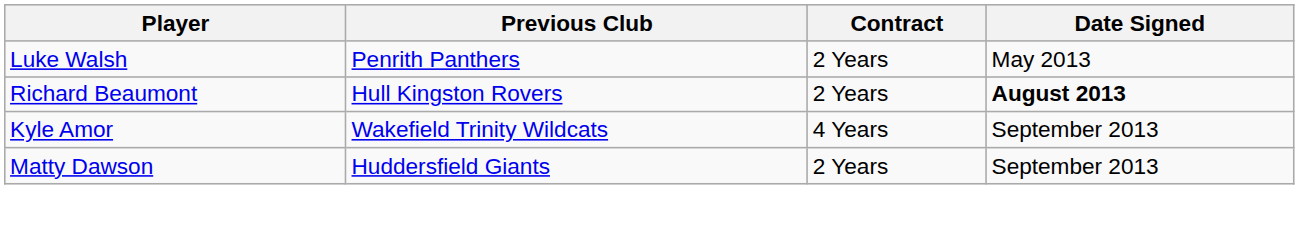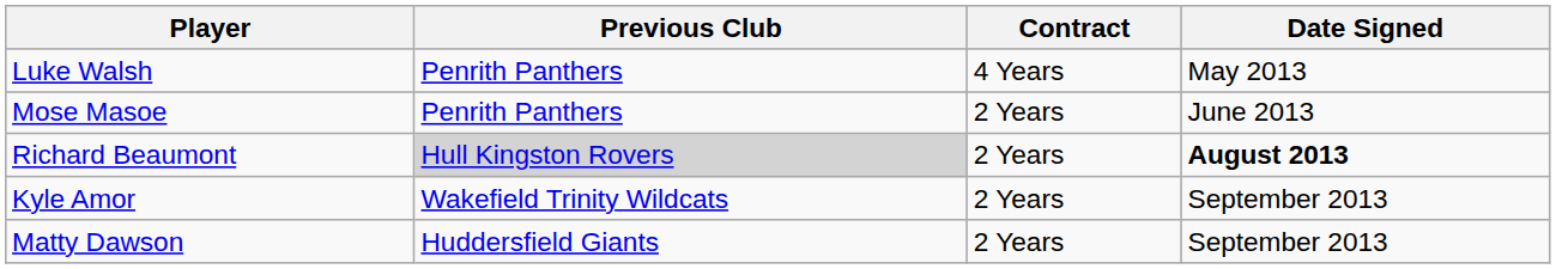 <table class="wikitable"  style="width:65%; font-size:90%;">
 <tr>
 <th>Player</th>
 <th>Previous Club</th>
 <th>Contract</th>
 <th>Date Signed</th>
 </tr>
 <tr>
 <td> <a href='#'>Luke Walsh</a></td>
 <td><a href='#'>Penrith Panthers</a></td>
-<td>2 Years</td>
+<td>4 Years</td>
 <td>May 2013</td>
 </tr>
 <tr>
+<td> <a href='#'>Mose Masoe</a></td>
+<td><a href='#'>Penrith Panthers</a></td>
+<td>2 Years</td>
+<td>June 2013</td>
+</tr>
+<tr>
 <td> <a href='#'>Richard Beaumont</a></td>
-<td><a href='#'>Hull Kingston Rovers</a></td>
+<td style="background: lightgrey;"><a href='#'>Hull Kingston Rovers</a></td>
 <td>2 Years</td>
 <td><strong>August 2013</strong></td>
 </tr>
 <tr>
 <td> <a href='#'>Kyle Amor</a></td>
 <td><a href='#'>Wakefield Trinity Wildcats</a></td>
-<td>4 Years</td>
+<td>2 Years</td>
 <td>September 2013</td>
 </tr>
 <tr>
 <td> <a href='#'>Matty Dawson</a></td>
 <td><a href='#'>Huddersfield Giants</a></td>
 <td>2 Years</td>
 <td>September 2013</td>
 </tr>
 </table>
